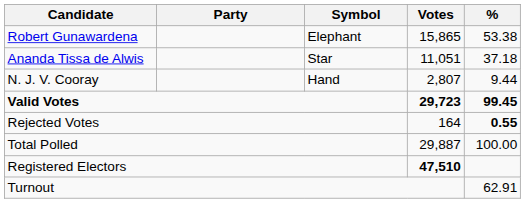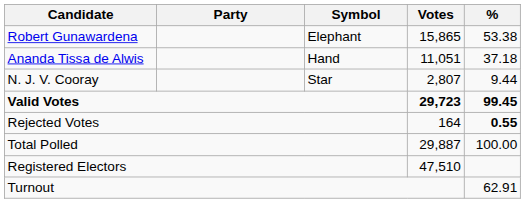 <table class="wikitable" border="1" style="text-align:right;">
 <tr>
 <th align=left width="180">Candidate</th>
 <th align=left width="180">Party</th>
 <th align=left width="120">Symbol</th>
 <th align=left width="60">Votes</th>
 <th align=left width="60">%</th>
 </tr>
 <tr>
 <td align=left><a href='#'>Robert Gunawardena</a></td>
 <td></td>
 <td align=left>Elephant</td>
 <td>15,865</td>
 <td>53.38</td>
 </tr>
 <tr>
 <td align=left><a href='#'>Ananda Tissa de Alwis</a></td>
 <td></td>
-<td align=left>Star</td>
+<td align=left>Hand</td>
 <td>11,051</td>
 <td>37.18</td>
 </tr>
 <tr>
 <td align=left>N. J. V. Cooray</td>
 <td></td>
-<td align=left>Hand</td>
+<td align=left>Star</td>
 <td>2,807</td>
 <td>9.44</td>
 </tr>
 <tr>
 <td align=left colspan=3><strong>Valid Votes</strong></td>
 <td><strong>29,723</strong></td>
 <td><strong>99.45</strong></td>
 </tr>
 <tr>
 <td align=left colspan=3>Rejected Votes</td>
 <td>164</td>
 <td><strong>0.55</strong></td>
 </tr>
 <tr>
 <td align=left colspan=3>Total Polled</td>
 <td>29,887</td>
 <td>100.00</td>
 </tr>
 <tr>
 <td align=left colspan=3>Registered Electors</td>
-<td><strong>47,510</strong></td>
+<td>47,510</td>
 <td></td>
 </tr>
 <tr>
 <td align=left colspan=4>Turnout</td>
 <td>62.91</td>
 </tr>
 </table>
